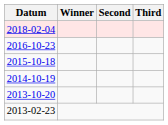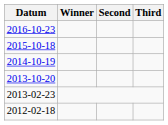 <table class="wikitable" style="white-space: nowrap;">
 <tr>
 <th>Datum</th>
 <th>Winner</th>
 <th>Second</th>
 <th>Third</th>
-</tr>
-<tr>
-<td style="background:#ffe6e6"><a href='#'>2018-02-04</a></td>
-<td style="background:#ffe6e6"></td>
-<td style="background:#ffe6e6"></td>
-<td style="background:#ffe6e6"></td>
 </tr>
 <tr>
 <td><a href='#'>2016-10-23</a></td>
 <td></td>
 <td></td>
 <td></td>
 </tr>
 <tr>
 <td><a href='#'>2015-10-18</a></td>
 <td></td>
 <td></td>
 <td></td>
 </tr>
 <tr>
 <td><a href='#'>2014-10-19</a></td>
 <td></td>
 <td></td>
 <td></td>
 </tr>
 <tr>
 <td><a href='#'>2013-10-20</a></td>
 <td></td>
 <td></td>
 <td></td>
 </tr>
 <tr>
 <td>2013-02-23</td>
 <td colspan="3"> </td>
 </tr>
+<tr>
+<td>2012-02-18</td>
+<td></td>
+<td></td>
+<td></td>
+</tr>
 </table>
